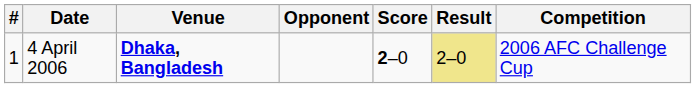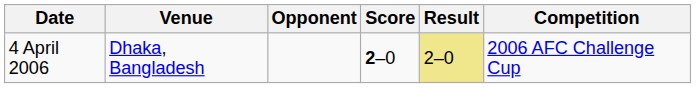 <table class="wikitable">
 <tr>
-<th>#</th>
 <th>Date</th>
 <th>Venue</th>
 <th>Opponent</th>
 <th>Score</th>
 <th>Result</th>
 <th>Competition</th>
 </tr>
 <tr>
-<td>1</td>
 <td>4 April 2006</td>
-<td><strong><a href='#'>Dhaka</a>, <a href='#'>Bangladesh</a></strong></td>
+<td><a href='#'>Dhaka</a>, <a href='#'>Bangladesh</a></td>
 <td></td>
 <td><strong>2</strong>–0</td>
 <td style="background: khaki;">2–0</td>
 <td><a href='#'>2006 AFC Challenge Cup</a></td>
 </tr>
 </table>
